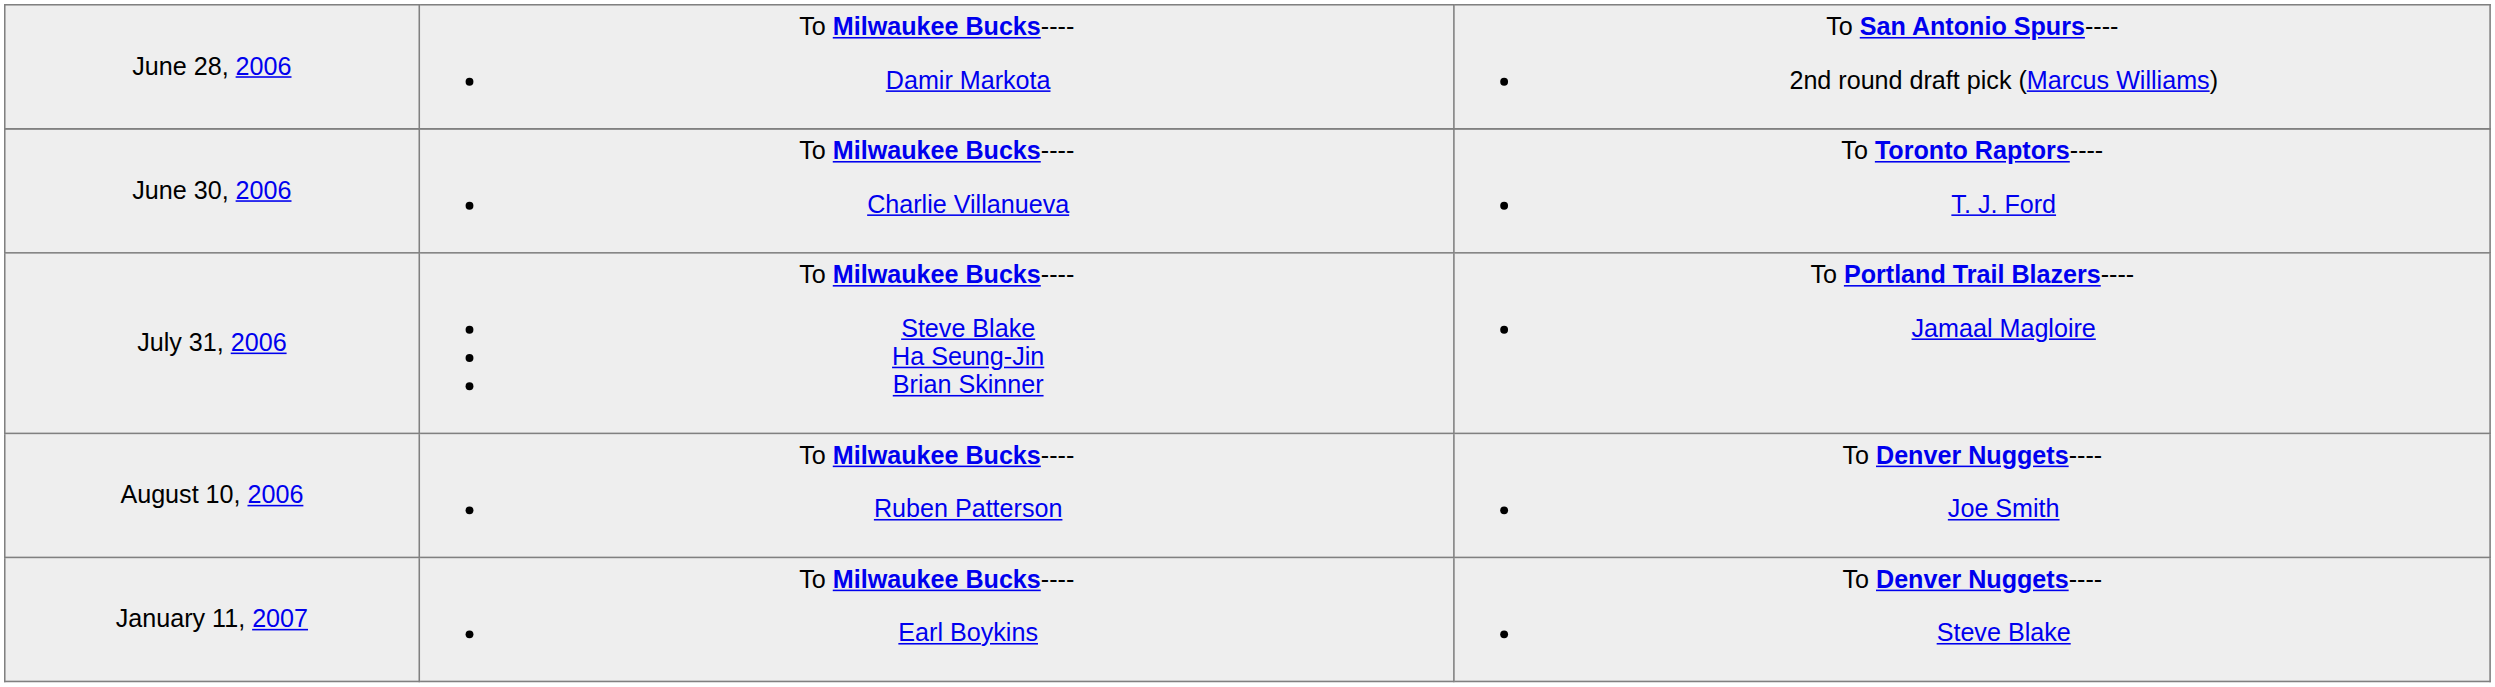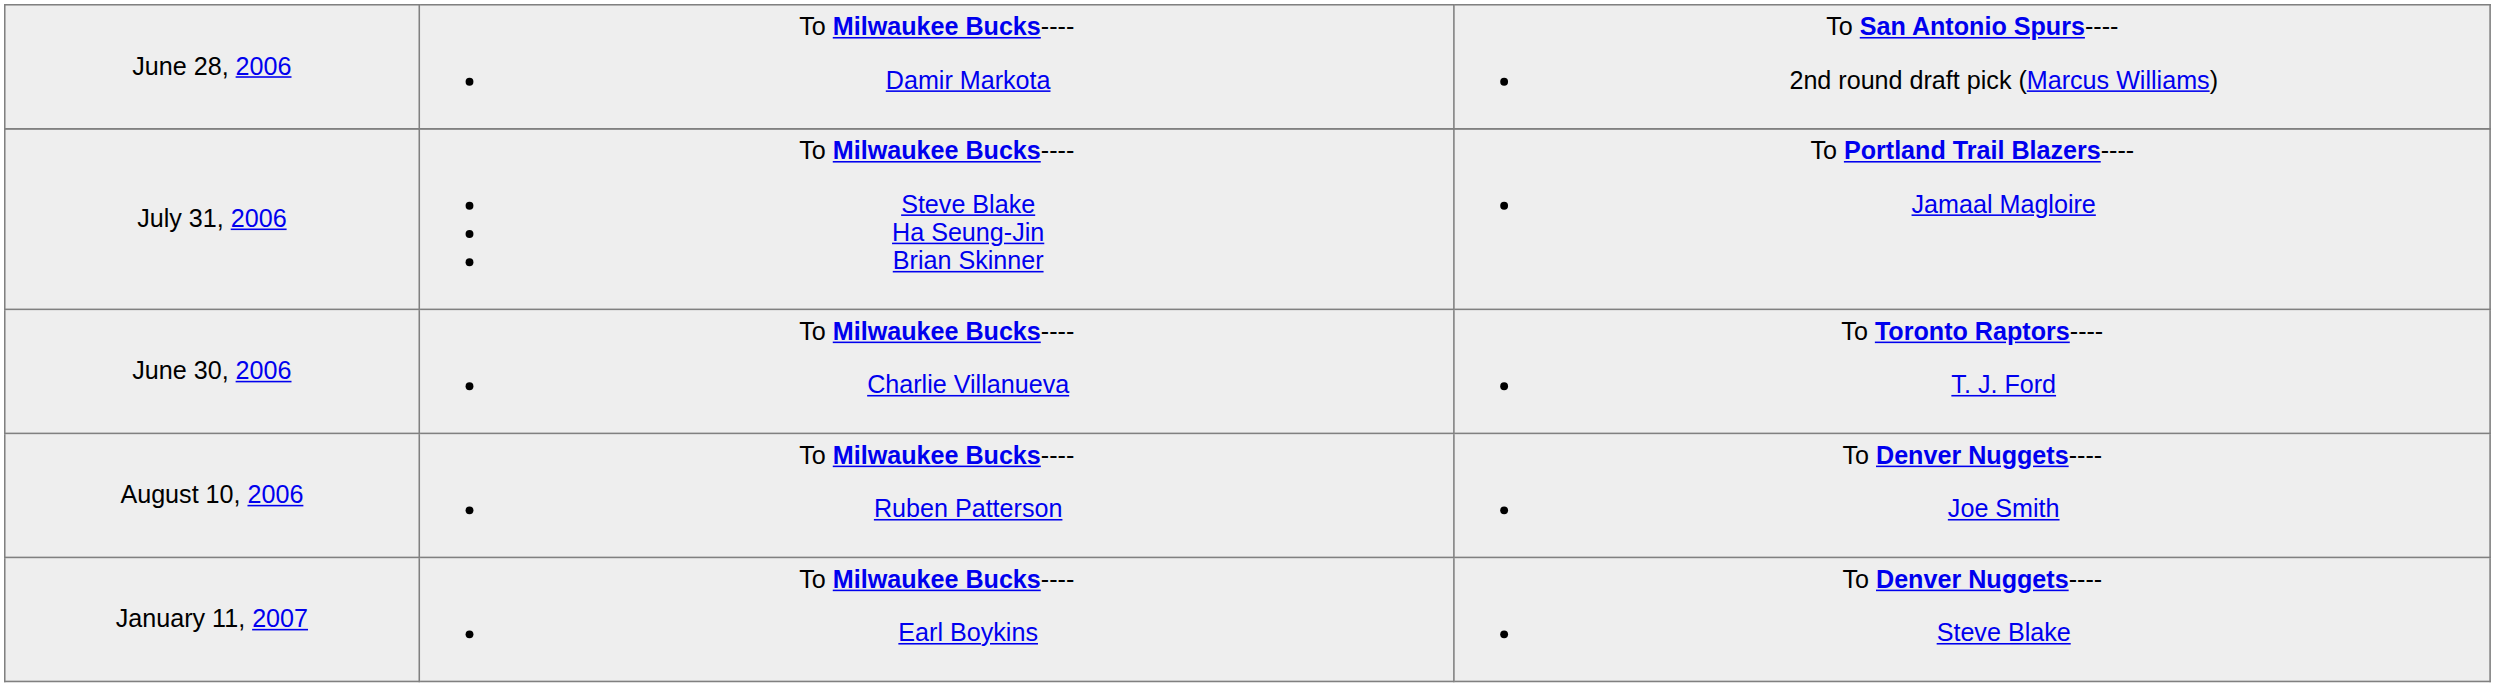 <table border="1" style="border-collapse:collapse; text-align:center; width:100%;"  cellpadding="5">
 <tr style="background:#eee;">
 <td style="width:12%">June 28, <a href='#'>2006</a></td>
 <td style="width:30%; vertical-align:top;">To <strong><a href='#'>Milwaukee Bucks</a></strong>----<br><ul><li><a href='#'>Damir Markota</a></li></ul></td>
 <td style="width:30%; vertical-align:top;">To <strong><a href='#'>San Antonio Spurs</a></strong>----<br><ul><li>2nd round draft pick (<a href='#'>Marcus Williams</a>)</li></ul></td>
 </tr>
 <tr style="background:#eee;">
 </tr>
 <tr style="background:#eee;">
+<td style="width:12%">July 31, <a href='#'>2006</a></td>
+<td style="width:30%; vertical-align:top;">To <strong><a href='#'>Milwaukee Bucks</a></strong>----<br><ul><li><a href='#'>Steve Blake</a></li><li><a href='#'>Ha Seung-Jin</a></li><li><a href='#'>Brian Skinner</a></li></ul></td>
+<td style="width:30%; vertical-align:top;">To <strong><a href='#'>Portland Trail Blazers</a></strong>----<br><ul><li><a href='#'>Jamaal Magloire</a></li></ul></td>
+</tr>
+<tr style="background:#eee;">
 <td style="width:12%">June 30, <a href='#'>2006</a></td>
 <td style="width:30%; vertical-align:top;">To <strong><a href='#'>Milwaukee Bucks</a></strong>----<br><ul><li><a href='#'>Charlie Villanueva</a></li></ul></td>
 <td style="width:30%; vertical-align:top;">To <strong><a href='#'>Toronto Raptors</a></strong>----<br><ul><li><a href='#'>T. J. Ford</a></li></ul></td>
-</tr>
-<tr style="background:#eee;">
-<td style="width:12%">July 31, <a href='#'>2006</a></td>
-<td style="width:30%; vertical-align:top;">To <strong><a href='#'>Milwaukee Bucks</a></strong>----<br><ul><li><a href='#'>Steve Blake</a></li><li><a href='#'>Ha Seung-Jin</a></li><li><a href='#'>Brian Skinner</a></li></ul></td>
-<td style="width:30%; vertical-align:top;">To <strong><a href='#'>Portland Trail Blazers</a></strong>----<br><ul><li><a href='#'>Jamaal Magloire</a></li></ul></td>
 </tr>
 <tr style="background:#eee;">
 <td style="width:12%">August 10, <a href='#'>2006</a></td>
 <td style="width:30%; vertical-align:top;">To <strong><a href='#'>Milwaukee Bucks</a></strong>----<br><ul><li><a href='#'>Ruben Patterson</a></li></ul></td>
 <td style="width:30%; vertical-align:top;">To <strong><a href='#'>Denver Nuggets</a></strong>----<br><ul><li><a href='#'>Joe Smith</a></li></ul></td>
 </tr>
 <tr style="background:#eee;">
 <td style="width:12%">January 11, <a href='#'>2007</a></td>
 <td style="width:30%; vertical-align:top;">To <strong><a href='#'>Milwaukee Bucks</a></strong>----<br><ul><li><a href='#'>Earl Boykins</a></li></ul></td>
 <td style="width:30%; vertical-align:top;">To <strong><a href='#'>Denver Nuggets</a></strong>----<br><ul><li><a href='#'>Steve Blake</a></li></ul></td>
 </tr>
 </table>
